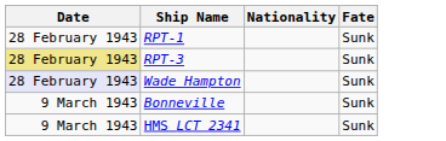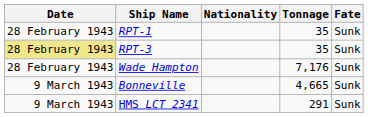 <table class="wikitable sortable">
 <tr>
 <th>Date</th>
 <th>Ship Name</th>
 <th>Nationality</th>
+<th>Tonnage</th>
 <th>Fate</th>
 </tr>
 <tr>
 <td align="right">28 February 1943</td>
 <td align="left"><a href='#'><em>RPT-1</em></a></td>
 <td align="left"></td>
+<td align="right">35</td>
 <td align="left">Sunk</td>
 </tr>
 <tr>
 <td align="right" style="background: khaki;">28 February 1943</td>
 <td align="left"><a href='#'><em>RPT-3</em></a></td>
 <td align="left"></td>
+<td align="right">35</td>
 <td align="left">Sunk</td>
 </tr>
 <tr>
-<td align="right" style="background: lavender;">28 February 1943</td>
+<td align="right">28 February 1943</td>
 <td align="left"><a href='#'><em>Wade Hampton</em></a></td>
 <td align="left"></td>
+<td align="right">7,176</td>
 <td align="left">Sunk</td>
 </tr>
 <tr>
 <td align="right">9 March 1943</td>
 <td align="left"><a href='#'><em>Bonneville</em></a></td>
 <td align="left"></td>
+<td align="right">4,665</td>
 <td align="left">Sunk</td>
 </tr>
 <tr>
 <td align="right">9 March 1943</td>
 <td align="left"><a href='#'>HMS <em>LCT 2341</em></a></td>
 <td align="left"></td>
+<td align="right">291</td>
 <td align="left">Sunk</td>
 </tr>
 </table>
